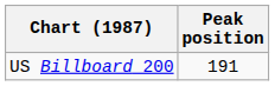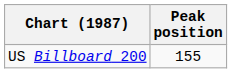 <table class="wikitable">
 <tr>
 <th>Chart (1987)</th>
 <th>Peak<br>position</th>
 </tr>
 <tr>
 <td>US <a href='#'><em>Billboard</em> 200</a></td>
-<td align="center">191</td>
+<td align="center">155</td>
 </tr>
 </table>
